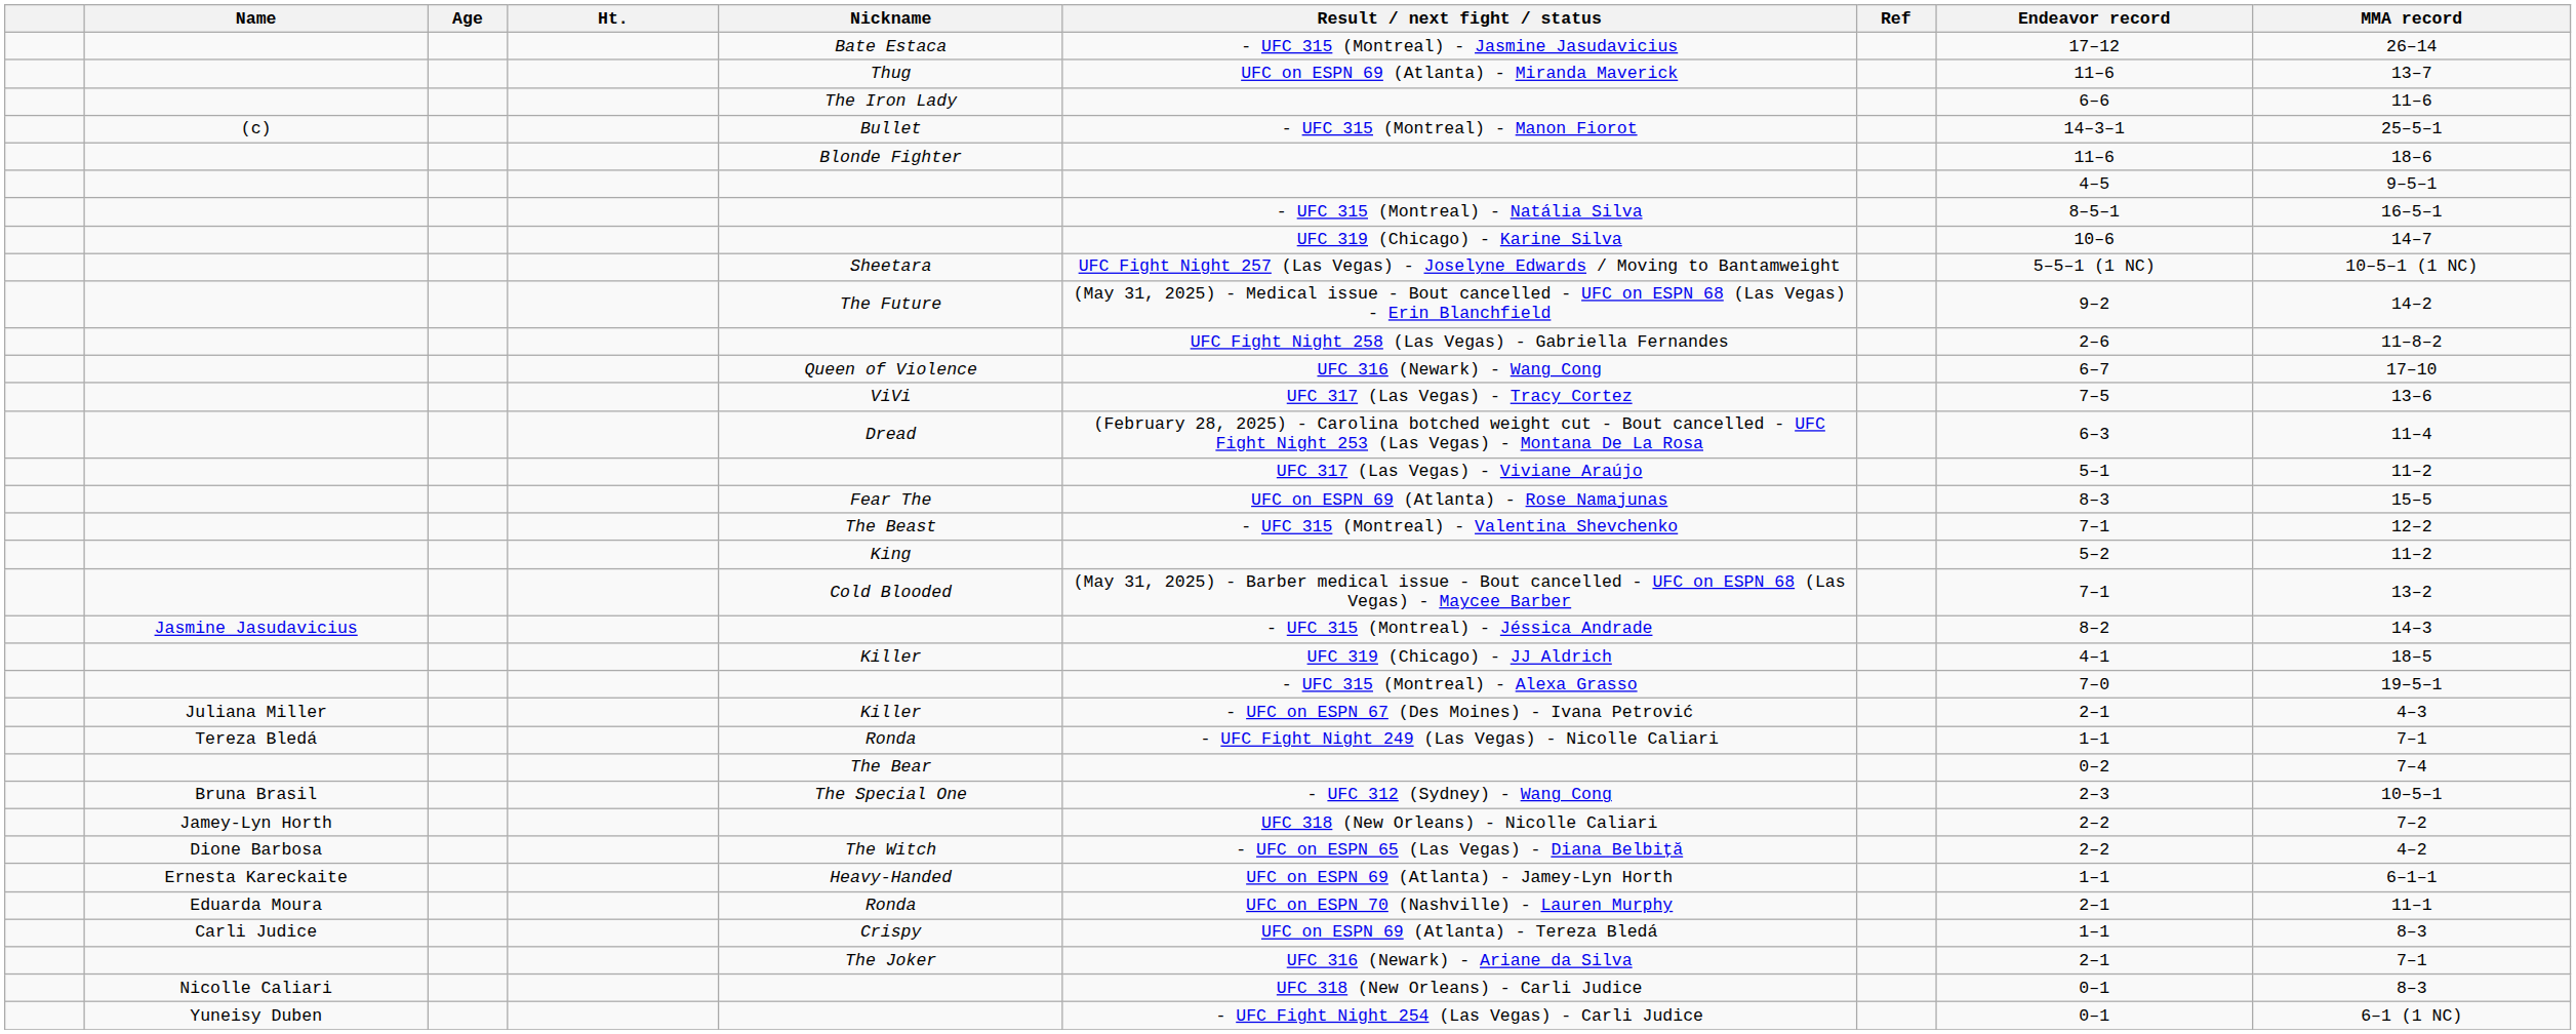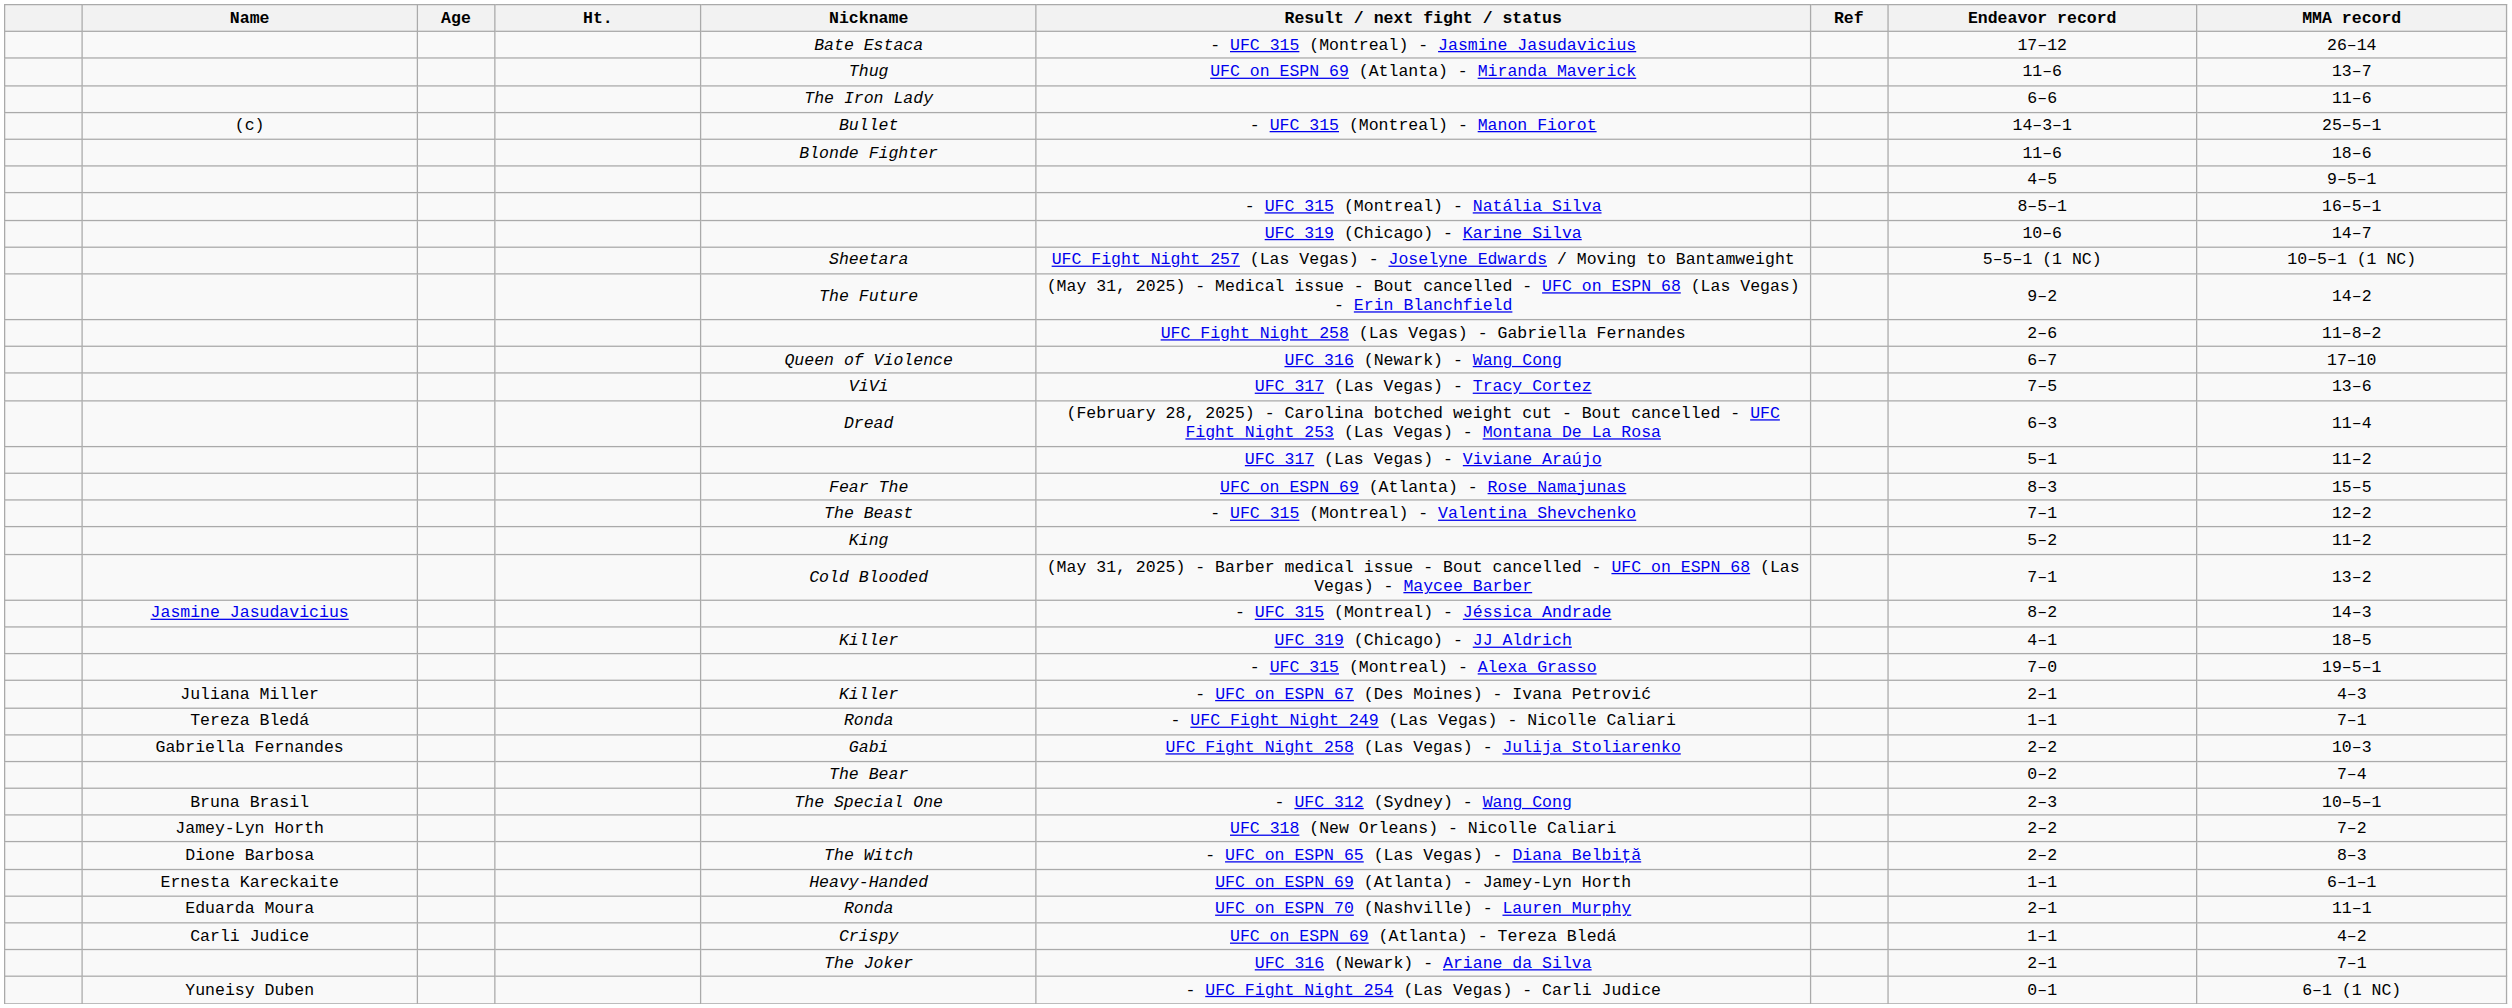 <table class="wikitable sortable" style="text-align:center">
 <tr>
 <th width=3%></th>
 <th width=13%>Name</th>
 <th width=3%>Age</th>
 <th width=8%>Ht.</th>
 <th width=13%>Nickname</th>
 <th width=30%>Result / next fight / status</th>
 <th width=3%>Ref</th>
 <th width=12%>Endeavor record</th>
 <th width=12%>MMA record</th>
 </tr>
 <tr>
 <td></td>
 <td></td>
 <td></td>
 <td></td>
 <td><em>Bate Estaca</em></td>
 <td> - <a href='#'>UFC 315</a> (Montreal) - <a href='#'>Jasmine Jasudavicius</a></td>
 <td></td>
 <td>17–12</td>
 <td>26–14</td>
 </tr>
 <tr>
 <td></td>
 <td></td>
 <td></td>
 <td></td>
 <td><em>Thug</em></td>
 <td><a href='#'>UFC on ESPN 69</a> (Atlanta) - <a href='#'>Miranda Maverick</a></td>
 <td></td>
 <td>11–6</td>
 <td>13–7</td>
 </tr>
 <tr>
 <td></td>
 <td></td>
 <td></td>
 <td></td>
 <td><em>The Iron Lady</em></td>
 <td></td>
 <td></td>
 <td>6–6</td>
 <td>11–6</td>
 </tr>
 <tr>
 <td></td>
 <td> (c)</td>
 <td></td>
 <td></td>
 <td><em>Bullet</em></td>
 <td> - <a href='#'>UFC 315</a> (Montreal) - <a href='#'>Manon Fiorot</a></td>
 <td></td>
 <td>14–3–1</td>
 <td>25–5–1</td>
 </tr>
 <tr>
 <td></td>
 <td></td>
 <td></td>
 <td></td>
 <td><em>Blonde Fighter</em></td>
 <td></td>
 <td></td>
 <td>11–6</td>
 <td>18–6</td>
 </tr>
 <tr>
 <td></td>
 <td></td>
 <td></td>
 <td></td>
 <td></td>
 <td></td>
 <td></td>
 <td>4–5</td>
 <td>9–5–1</td>
 </tr>
 <tr>
 <td></td>
 <td></td>
 <td></td>
 <td></td>
 <td></td>
 <td> - <a href='#'>UFC 315</a> (Montreal) - <a href='#'>Natália Silva</a></td>
 <td></td>
 <td>8–5–1</td>
 <td>16–5–1</td>
 </tr>
 <tr>
 <td></td>
 <td></td>
 <td></td>
 <td></td>
 <td></td>
 <td><a href='#'>UFC 319</a> (Chicago) - <a href='#'>Karine Silva</a></td>
 <td></td>
 <td>10–6</td>
 <td>14–7</td>
 </tr>
 <tr>
 <td></td>
 <td></td>
 <td></td>
 <td></td>
 <td><em>Sheetara</em></td>
 <td><a href='#'>UFC Fight Night 257</a> (Las Vegas) - <a href='#'>Joselyne Edwards</a> / Moving to Bantamweight</td>
 <td></td>
 <td>5–5–1 (1 NC)</td>
 <td>10–5–1 (1 NC)</td>
 </tr>
 <tr>
 <td></td>
 <td></td>
 <td></td>
 <td></td>
 <td><em>The Future</em></td>
 <td>(May 31, 2025) - Medical issue - Bout cancelled - <a href='#'>UFC on ESPN 68</a> (Las Vegas) - <a href='#'>Erin Blanchfield</a></td>
 <td></td>
 <td>9–2</td>
 <td>14–2</td>
 </tr>
 <tr>
 <td></td>
 <td></td>
 <td></td>
 <td></td>
 <td></td>
 <td><a href='#'>UFC Fight Night 258</a> (Las Vegas) - Gabriella Fernandes</td>
 <td></td>
 <td>2–6</td>
 <td>11–8–2</td>
 </tr>
 <tr>
 <td></td>
 <td></td>
 <td></td>
 <td></td>
 <td><em>Queen of Violence</em></td>
 <td><a href='#'>UFC 316</a> (Newark) - <a href='#'>Wang Cong</a></td>
 <td></td>
 <td>6–7</td>
 <td>17–10</td>
 </tr>
 <tr>
 <td></td>
 <td></td>
 <td></td>
 <td></td>
 <td><em>ViVi</em></td>
 <td><a href='#'>UFC 317</a> (Las Vegas) - <a href='#'>Tracy Cortez</a></td>
 <td></td>
 <td>7–5</td>
 <td>13–6</td>
 </tr>
 <tr>
 <td></td>
 <td></td>
 <td></td>
 <td></td>
 <td><em>Dread</em></td>
 <td>(February 28, 2025) - Carolina botched weight cut - Bout cancelled - <a href='#'>UFC Fight Night 253</a> (Las Vegas) - <a href='#'>Montana De La Rosa</a></td>
 <td></td>
 <td>6–3</td>
 <td>11–4</td>
 </tr>
 <tr>
 <td></td>
 <td></td>
 <td></td>
 <td></td>
 <td></td>
 <td><a href='#'>UFC 317</a> (Las Vegas) - <a href='#'>Viviane Araújo</a></td>
 <td></td>
 <td>5–1</td>
 <td>11–2</td>
 </tr>
 <tr>
 <td></td>
 <td></td>
 <td></td>
 <td></td>
 <td><em>Fear The</em></td>
 <td><a href='#'>UFC on ESPN 69</a> (Atlanta) - <a href='#'>Rose Namajunas</a></td>
 <td></td>
 <td>8–3</td>
 <td>15–5</td>
 </tr>
 <tr>
 <td></td>
 <td></td>
 <td></td>
 <td></td>
 <td><em>The Beast</em></td>
 <td> - <a href='#'>UFC 315</a> (Montreal) - <a href='#'>Valentina Shevchenko</a></td>
 <td></td>
 <td>7–1</td>
 <td>12–2</td>
 </tr>
 <tr>
 <td></td>
 <td></td>
 <td></td>
 <td></td>
 <td><em>King</em></td>
 <td></td>
 <td></td>
 <td>5–2</td>
 <td>11–2</td>
 </tr>
 <tr>
 <td></td>
 <td></td>
 <td></td>
 <td></td>
 <td><em>Cold Blooded</em></td>
 <td>(May 31, 2025) - Barber medical issue - Bout cancelled - <a href='#'>UFC on ESPN 68</a> (Las Vegas) - <a href='#'>Maycee Barber</a></td>
 <td></td>
 <td>7–1</td>
 <td>13–2</td>
 </tr>
 <tr>
 <td></td>
 <td><a href='#'>Jasmine Jasudavicius</a></td>
 <td></td>
 <td></td>
 <td></td>
 <td> - <a href='#'>UFC 315</a> (Montreal) - <a href='#'>Jéssica Andrade</a></td>
 <td></td>
 <td>8–2</td>
 <td>14–3</td>
 </tr>
 <tr>
 <td></td>
 <td></td>
 <td></td>
 <td></td>
 <td><em>Killer</em></td>
 <td><a href='#'>UFC 319</a> (Chicago) - <a href='#'>JJ Aldrich</a></td>
 <td></td>
 <td>4–1</td>
 <td>18–5</td>
 </tr>
 <tr>
 <td></td>
 <td></td>
 <td></td>
 <td></td>
 <td></td>
 <td> - <a href='#'>UFC 315</a> (Montreal) - <a href='#'>Alexa Grasso</a></td>
 <td></td>
 <td>7–0</td>
 <td>19–5–1</td>
 </tr>
 <tr>
 <td></td>
 <td>Juliana Miller</td>
 <td></td>
 <td></td>
 <td><em>Killer</em></td>
 <td> - <a href='#'>UFC on ESPN 67</a> (Des Moines) - Ivana Petrović</td>
 <td></td>
 <td>2–1</td>
 <td>4–3</td>
 </tr>
 <tr>
 <td></td>
 <td>Tereza Bledá</td>
 <td></td>
 <td></td>
 <td><em>Ronda</em></td>
 <td> - <a href='#'>UFC Fight Night 249</a> (Las Vegas) - Nicolle Caliari</td>
 <td></td>
 <td>1–1</td>
 <td>7–1</td>
 </tr>
 <tr>
 <td></td>
+<td>Gabriella Fernandes</td>
+<td></td>
+<td></td>
+<td><em>Gabi</em></td>
+<td><a href='#'>UFC Fight Night 258</a> (Las Vegas) - <a href='#'>Julija Stoliarenko</a></td>
+<td></td>
+<td>2–2</td>
+<td>10–3</td>
+</tr>
+<tr>
+<td></td>
 <td></td>
 <td></td>
 <td></td>
 <td><em>The Bear</em></td>
 <td></td>
 <td></td>
 <td>0–2</td>
 <td>7–4</td>
 </tr>
 <tr>
 <td></td>
 <td>Bruna Brasil</td>
 <td></td>
 <td></td>
 <td><em>The Special One</em></td>
 <td> - <a href='#'>UFC 312</a> (Sydney) - <a href='#'>Wang Cong</a></td>
 <td></td>
 <td>2–3</td>
 <td>10–5–1</td>
 </tr>
 <tr>
 <td></td>
 <td>Jamey-Lyn Horth</td>
 <td></td>
 <td></td>
 <td></td>
 <td><a href='#'>UFC 318</a> (New Orleans) - Nicolle Caliari</td>
 <td></td>
 <td>2–2</td>
 <td>7–2</td>
 </tr>
 <tr>
 <td></td>
 <td>Dione Barbosa</td>
 <td></td>
 <td></td>
 <td><em>The Witch</em></td>
 <td> - <a href='#'>UFC on ESPN 65</a> (Las Vegas) - <a href='#'>Diana Belbiţă</a></td>
 <td></td>
 <td>2–2</td>
-<td>4–2</td>
+<td>8–3</td>
 </tr>
 <tr>
 <td></td>
 <td>Ernesta Kareckaite</td>
 <td></td>
 <td></td>
 <td><em>Heavy-Handed</em></td>
 <td><a href='#'>UFC on ESPN 69</a> (Atlanta) - Jamey-Lyn Horth</td>
 <td></td>
 <td>1–1</td>
 <td>6–1–1</td>
 </tr>
 <tr>
 <td></td>
 <td>Eduarda Moura</td>
 <td></td>
 <td></td>
 <td><em>Ronda</em></td>
 <td><a href='#'>UFC on ESPN 70</a> (Nashville) - <a href='#'>Lauren Murphy</a></td>
 <td></td>
 <td>2–1</td>
 <td>11–1</td>
 </tr>
 <tr>
 <td></td>
 <td>Carli Judice</td>
 <td></td>
 <td></td>
 <td><em>Crispy</em></td>
 <td><a href='#'>UFC on ESPN 69</a> (Atlanta) - Tereza Bledá</td>
 <td></td>
 <td>1–1</td>
-<td>8–3</td>
+<td>4–2</td>
 </tr>
 <tr>
 <td></td>
 <td></td>
 <td></td>
 <td></td>
 <td><em>The Joker</em></td>
 <td><a href='#'>UFC 316</a> (Newark) - <a href='#'>Ariane da Silva</a></td>
 <td></td>
 <td>2–1</td>
 <td>7–1</td>
-</tr>
-<tr>
-<td></td>
-<td>Nicolle Caliari</td>
-<td></td>
-<td></td>
-<td></td>
-<td><a href='#'>UFC 318</a> (New Orleans) - Carli Judice</td>
-<td></td>
-<td>0–1</td>
-<td>8–3</td>
 </tr>
 <tr>
 <td></td>
 <td>Yuneisy Duben</td>
 <td></td>
 <td></td>
 <td></td>
 <td> - <a href='#'>UFC Fight Night 254</a> (Las Vegas) - Carli Judice</td>
 <td></td>
 <td>0–1</td>
 <td>6–1 (1 NC)</td>
 </tr>
 <tr>
 </tr>
 </table>
